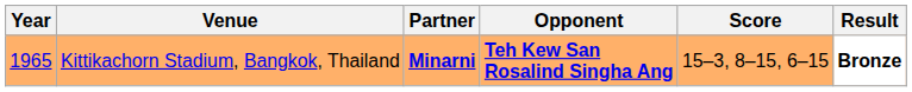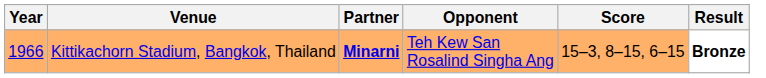 <table class="sortable wikitable" style="font-size: 90%;">
 <tr>
 <th>Year</th>
 <th>Venue</th>
 <th>Partner</th>
 <th>Opponent</th>
 <th>Score</th>
 <th>Result</th>
 </tr>
 <tr style="background:#FFB069">
-<td align="center"><a href='#'>1965</a></td>
+<td align="center"><a href='#'>1966</a></td>
 <td align="left"><a href='#'>Kittikachorn Stadium</a>, <a href='#'>Bangkok</a>, Thailand</td>
 <td align="left"><strong> <a href='#'>Minarni</a></strong></td>
-<td align="left"><strong> <a href='#'>Teh Kew San</a><br> <a href='#'>Rosalind Singha Ang</a></strong></td>
+<td align="left"> <a href='#'>Teh Kew San</a><br> <a href='#'>Rosalind Singha Ang</a></td>
 <td align="left">15–3, 8–15, 6–15</td>
 <td style="text-align:left; background:white"> <strong>Bronze</strong></td>
 </tr>
 </table>
